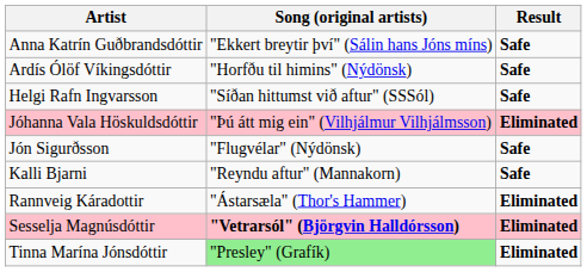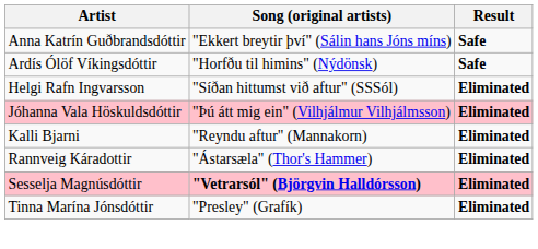 <table class=wikitable>
 <tr>
 <th>Artist</th>
 <th>Song (original artists)</th>
 <th>Result</th>
 </tr>
 <tr>
 <td>Anna Katrín Guðbrandsdóttir</td>
 <td>"Ekkert breytir því" (<a href='#'>Sálin hans Jóns míns</a>)</td>
 <td><strong>Safe</strong></td>
 </tr>
 <tr>
 <td>Ardís Ólöf Víkingsdóttir</td>
 <td>"Horfðu til himins" (<a href='#'>Nýdönsk</a>)</td>
 <td><strong>Safe</strong></td>
 </tr>
 <tr>
 <td>Helgi Rafn Ingvarsson</td>
 <td>"Síðan hittumst við aftur" (SSSól)</td>
-<td><strong>Safe</strong></td>
+<td><strong>Eliminated</strong></td>
 </tr>
 <tr style="background:pink;">
 <td>Jóhanna Vala Höskuldsdóttir</td>
 <td>"Þú átt mig ein" (<a href='#'>Vilhjálmur Vilhjálmsson</a>)</td>
 <td><strong>Eliminated</strong></td>
 </tr>
 <tr>
-<td>Jón Sigurðsson</td>
-<td>"Flugvélar" (Nýdönsk)</td>
-<td><strong>Safe</strong></td>
-</tr>
-<tr>
 <td>Kalli Bjarni</td>
 <td>"Reyndu aftur" (Mannakorn)</td>
-<td><strong>Safe</strong></td>
+<td><strong>Eliminated</strong></td>
 </tr>
 <tr>
 <td>Rannveig Káradottir</td>
 <td>"Ástarsæla" (<a href='#'>Thor's Hammer</a>)</td>
 <td><strong>Eliminated</strong></td>
 </tr>
 <tr style="background:pink;">
 <td>Sesselja Magnúsdóttir</td>
 <td><strong>"Vetrarsól" (<a href='#'>Björgvin Halldórsson</a>)</strong></td>
 <td><strong>Eliminated</strong></td>
 </tr>
 <tr>
 <td>Tinna Marína Jónsdóttir</td>
-<td style="background: lightgreen;">"Presley" (Grafík)</td>
+<td>"Presley" (Grafík)</td>
 <td><strong>Eliminated</strong></td>
 </tr>
 </table>
